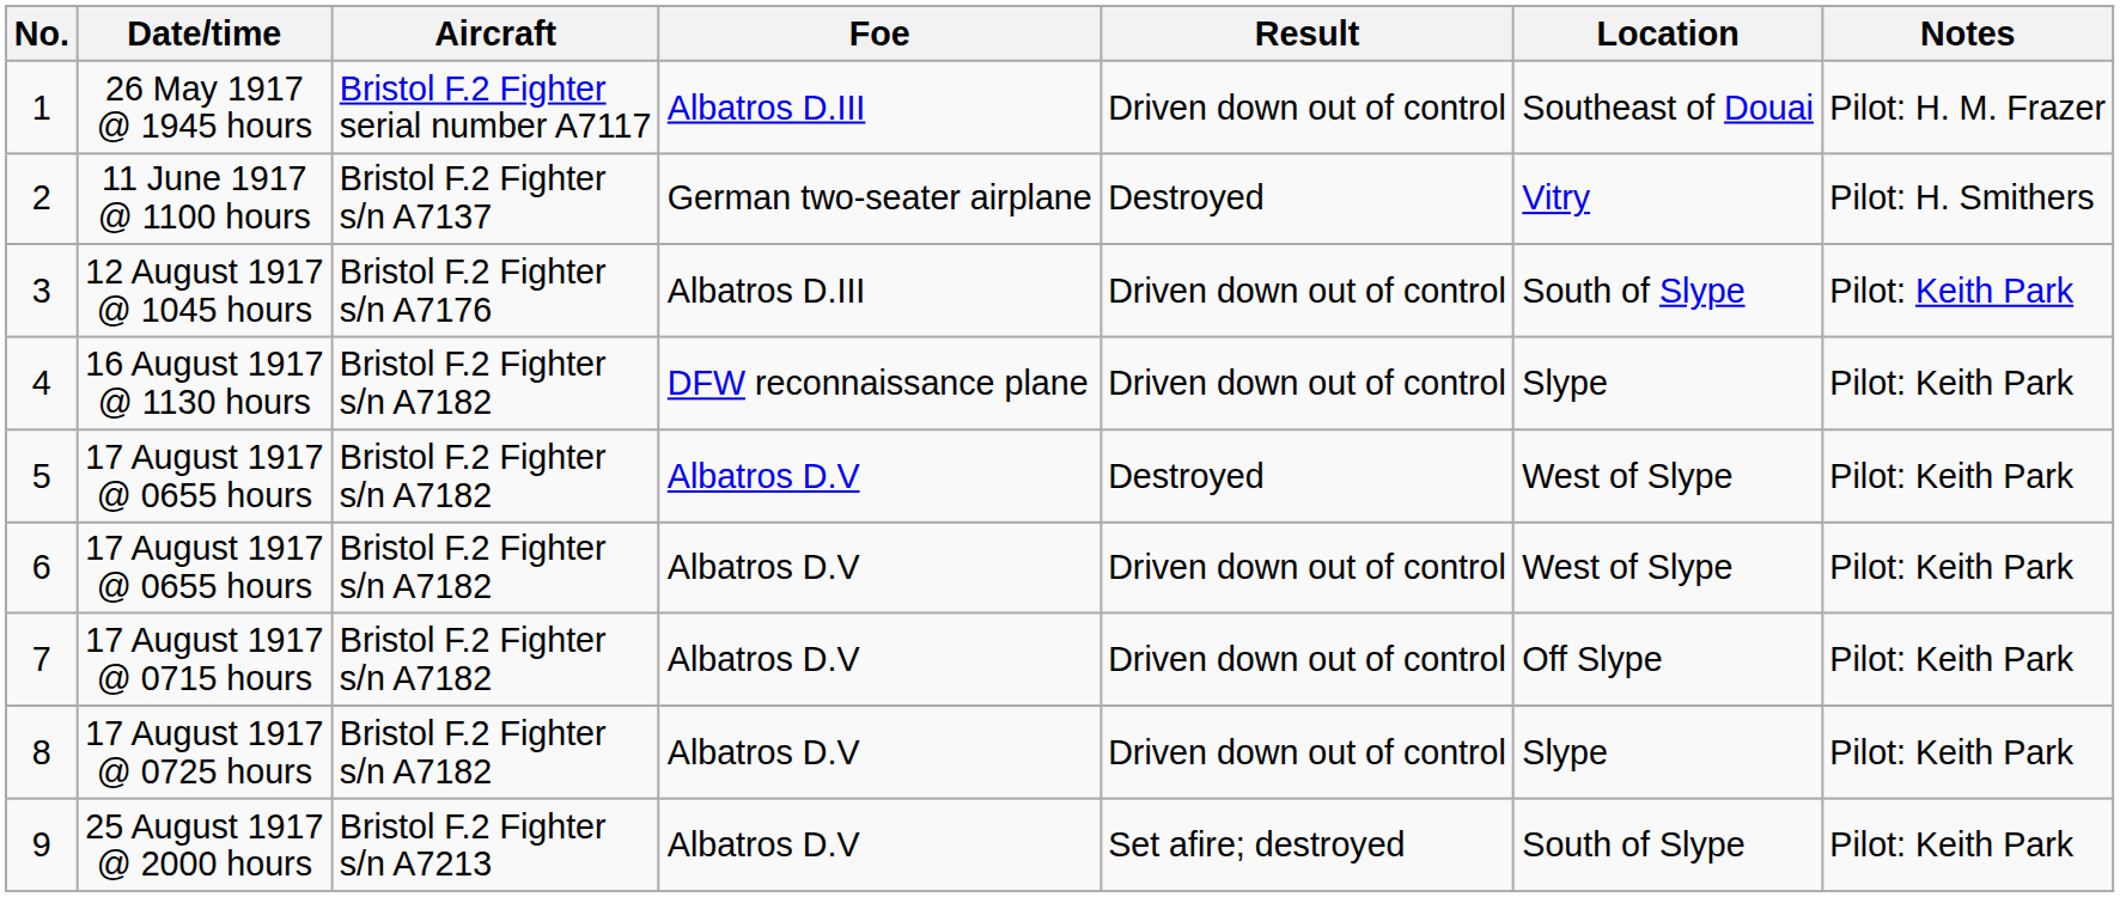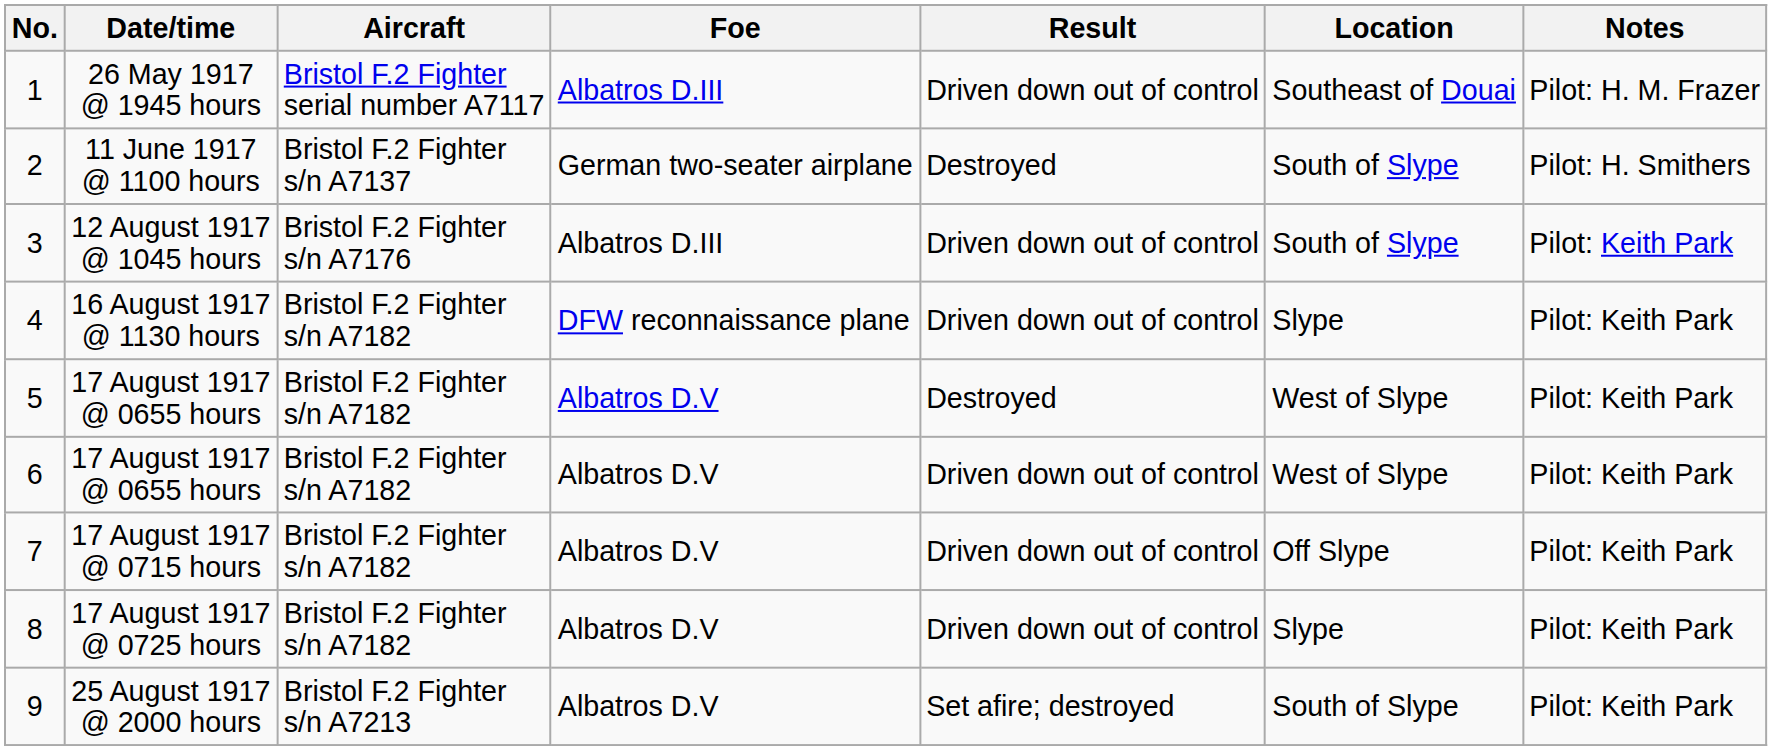 <table class="wikitable" style="font-size:90%;">
 <tr>
 </tr>
 <tr>
 <th>No.</th>
 <th>Date/time</th>
 <th>Aircraft</th>
 <th>Foe</th>
 <th>Result</th>
 <th>Location</th>
 <th>Notes</th>
 </tr>
 <tr>
 <td align="center">1</td>
 <td align="center">26 May 1917<br>@ 1945 hours</td>
 <td><a href='#'>Bristol F.2 Fighter</a><br>serial number A7117</td>
 <td><a href='#'>Albatros D.III</a></td>
 <td>Driven down out of control</td>
 <td>Southeast of <a href='#'>Douai</a></td>
 <td>Pilot: H. M. Frazer</td>
 </tr>
 <tr>
 <td align="center">2</td>
 <td align="center">11 June 1917<br>@ 1100 hours</td>
 <td>Bristol F.2 Fighter<br>s/n A7137</td>
 <td>German two-seater airplane</td>
 <td>Destroyed</td>
-<td><a href='#'>Vitry</a></td>
+<td>South of <a href='#'>Slype</a></td>
 <td>Pilot: H. Smithers</td>
 </tr>
 <tr>
 <td align="center">3</td>
 <td align="center">12 August 1917<br>@ 1045 hours</td>
 <td>Bristol F.2 Fighter<br>s/n A7176</td>
 <td>Albatros D.III</td>
 <td>Driven down out of control</td>
 <td>South of <a href='#'>Slype</a></td>
 <td>Pilot: <a href='#'>Keith Park</a></td>
 </tr>
 <tr>
 <td align="center">4</td>
 <td align="center">16 August 1917<br>@ 1130 hours</td>
 <td>Bristol F.2 Fighter<br>s/n A7182</td>
 <td><a href='#'>DFW</a> reconnaissance plane</td>
 <td>Driven down out of control</td>
 <td>Slype</td>
 <td>Pilot: Keith Park</td>
 </tr>
 <tr>
 <td align="center">5</td>
 <td align="center">17 August 1917<br>@ 0655 hours</td>
 <td>Bristol F.2 Fighter<br>s/n A7182</td>
 <td><a href='#'>Albatros D.V</a></td>
 <td>Destroyed</td>
 <td>West of Slype</td>
 <td>Pilot: Keith Park</td>
 </tr>
 <tr>
 <td align="center">6</td>
 <td align="center">17 August 1917<br>@ 0655 hours</td>
 <td>Bristol F.2 Fighter<br>s/n A7182</td>
 <td>Albatros D.V</td>
 <td>Driven down out of control</td>
 <td>West of Slype</td>
 <td>Pilot: Keith Park</td>
 </tr>
 <tr>
 <td align="center">7</td>
 <td align="center">17 August 1917<br>@ 0715 hours</td>
 <td>Bristol F.2 Fighter<br>s/n A7182</td>
 <td>Albatros D.V</td>
 <td>Driven down out of control</td>
 <td>Off Slype</td>
 <td>Pilot: Keith Park</td>
 </tr>
 <tr>
 <td align="center">8</td>
 <td align="center">17 August 1917<br>@ 0725 hours</td>
 <td>Bristol F.2 Fighter<br>s/n A7182</td>
 <td>Albatros D.V</td>
 <td>Driven down out of control</td>
 <td>Slype</td>
 <td>Pilot: Keith Park</td>
 </tr>
 <tr>
 <td align="center">9</td>
 <td align="center">25 August 1917<br>@ 2000 hours</td>
 <td>Bristol F.2 Fighter<br>s/n A7213</td>
 <td>Albatros D.V</td>
 <td>Set afire; destroyed</td>
 <td>South of Slype</td>
 <td>Pilot: Keith Park</td>
 </tr>
 <tr>
 </tr>
 </table>
